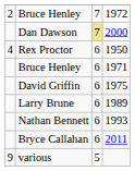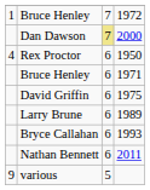 <table class="wikitable">
 <tr>
 </tr>
 <tr>
-<td>2</td>
+<td>1</td>
 <td>Bruce Henley</td>
 <td>7</td>
 <td>1972</td>
 </tr>
 <tr>
 <td></td>
 <td>Dan Dawson</td>
 <td style="background: khaki;">7</td>
 <td><a href='#'>2000</a></td>
 </tr>
 <tr>
 <td>4</td>
 <td>Rex Proctor</td>
 <td>6</td>
 <td>1950</td>
 </tr>
 <tr>
 <td></td>
 <td>Bruce Henley</td>
 <td>6</td>
 <td>1971</td>
 </tr>
 <tr>
 <td></td>
 <td>David Griffin</td>
 <td>6</td>
 <td>1975</td>
 </tr>
 <tr>
 <td></td>
 <td>Larry Brune</td>
 <td>6</td>
 <td>1989</td>
 </tr>
 <tr>
 <td></td>
-<td>Nathan Bennett</td>
+<td>Bryce Callahan</td>
 <td>6</td>
 <td>1993</td>
 </tr>
 <tr>
 <td></td>
-<td>Bryce Callahan</td>
+<td>Nathan Bennett</td>
 <td>6</td>
 <td><a href='#'>2011</a></td>
 </tr>
 <tr>
 <td>9</td>
 <td>various</td>
 <td>5</td>
 <td></td>
 </tr>
 </table>
